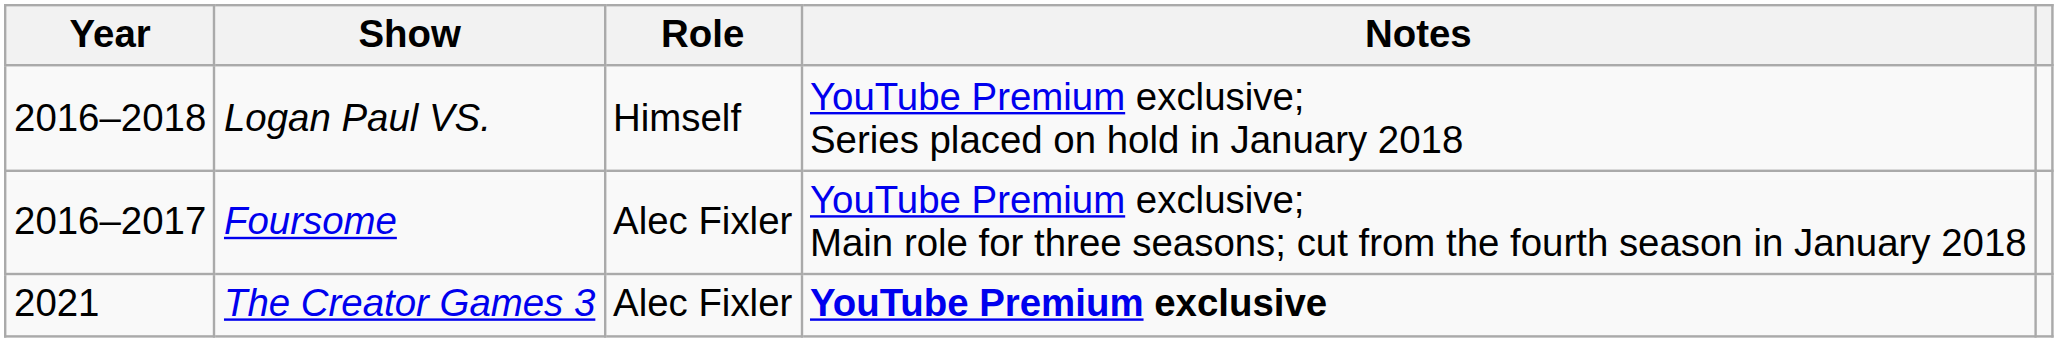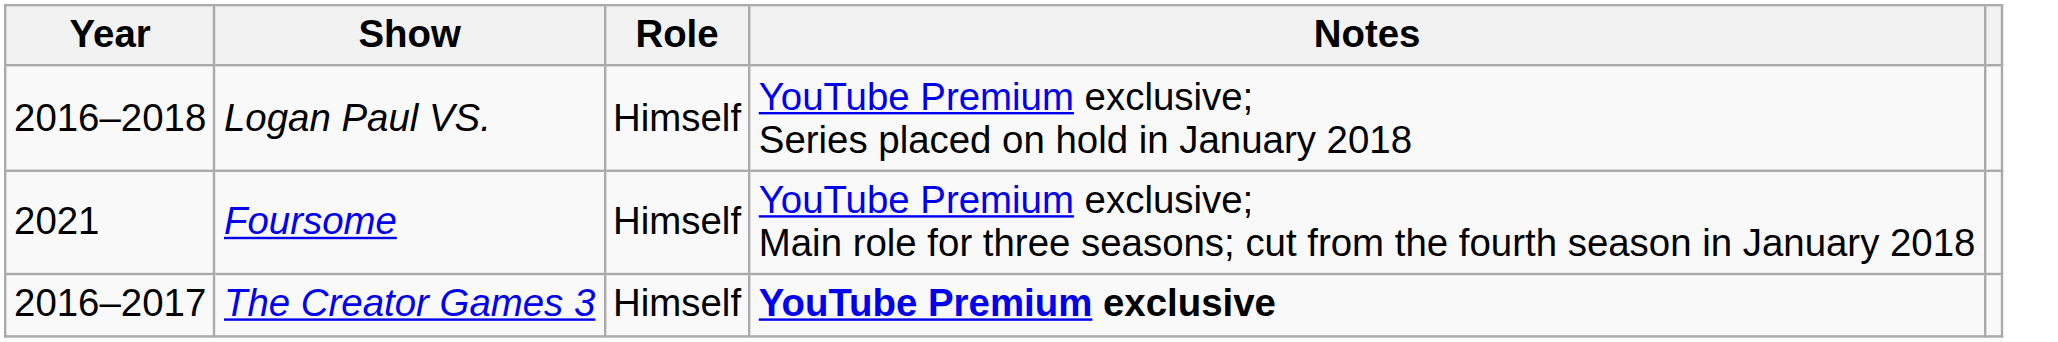 <table class="wikitable sortable">
 <tr>
 <th>Year</th>
 <th>Show</th>
 <th>Role</th>
 <th class="unsortable">Notes</th>
 <th class="unsortable"></th>
 </tr>
 <tr>
 <td>2016–2018</td>
 <td><em>Logan Paul VS.</em></td>
 <td>Himself</td>
 <td><a href='#'>YouTube Premium</a> exclusive;<br>Series placed on hold in January 2018</td>
 <td></td>
 </tr>
 <tr>
-<td>2016–2017</td>
+<td>2021</td>
 <td><em><a href='#'>Foursome</a></em></td>
-<td>Alec Fixler</td>
+<td>Himself</td>
 <td><a href='#'>YouTube Premium</a> exclusive;<br>Main role for three seasons; cut from the fourth season in January 2018</td>
 <td></td>
 </tr>
 <tr>
-<td>2021</td>
+<td>2016–2017</td>
 <td><a href='#'><em>The Creator Games 3</em></a></td>
-<td>Alec Fixler</td>
+<td>Himself</td>
 <td><strong><a href='#'>YouTube Premium</a> exclusive</strong></td>
 <td></td>
 </tr>
 </table>
